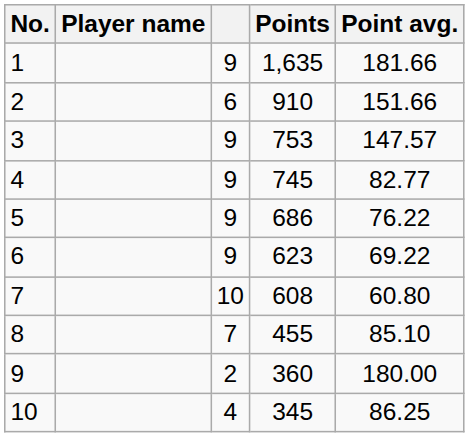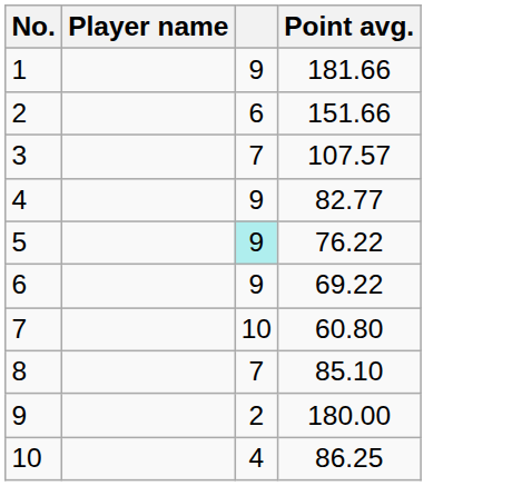 <table class="sortable wikitable">
 <tr>
 <th>No.</th>
 <th>Player name</th>
 <th></th>
-<th>Points</th>
 <th>Point avg.</th>
 </tr>
 <tr>
 <td>1</td>
 <td></td>
 <td align="center">9</td>
-<td align="center">1,635</td>
 <td align="center">181.66</td>
 </tr>
 <tr>
 <td>2</td>
 <td></td>
 <td align="center">6</td>
-<td align="center">910</td>
 <td align="center">151.66</td>
 </tr>
 <tr>
 <td>3</td>
 <td></td>
-<td align="center">9</td>
-<td align="center">753</td>
-<td align="center">147.57</td>
+<td align="center">7</td>
+<td align="center">107.57</td>
 </tr>
 <tr>
 <td>4</td>
 <td></td>
 <td align="center">9</td>
-<td align="center">745</td>
 <td align="center">82.77</td>
 </tr>
 <tr>
 <td>5</td>
 <td></td>
-<td align="center">9</td>
-<td align="center">686</td>
+<td align="center" style="background: paleturquoise;">9</td>
 <td align="center">76.22</td>
 </tr>
 <tr>
 <td>6</td>
 <td></td>
 <td align="center">9</td>
-<td align="center">623</td>
 <td align="center">69.22</td>
 </tr>
 <tr>
 <td>7</td>
 <td></td>
 <td align="center">10</td>
-<td align="center">608</td>
 <td align="center">60.80</td>
 </tr>
 <tr>
 <td>8</td>
 <td></td>
 <td align="center">7</td>
-<td align="center">455</td>
 <td align="center">85.10</td>
 </tr>
 <tr>
 <td>9</td>
 <td></td>
 <td align="center">2</td>
-<td align="center">360</td>
 <td align="center">180.00</td>
 </tr>
 <tr>
 <td>10</td>
 <td></td>
 <td align="center">4</td>
-<td align="center">345</td>
 <td align="center">86.25</td>
 </tr>
 </table>
